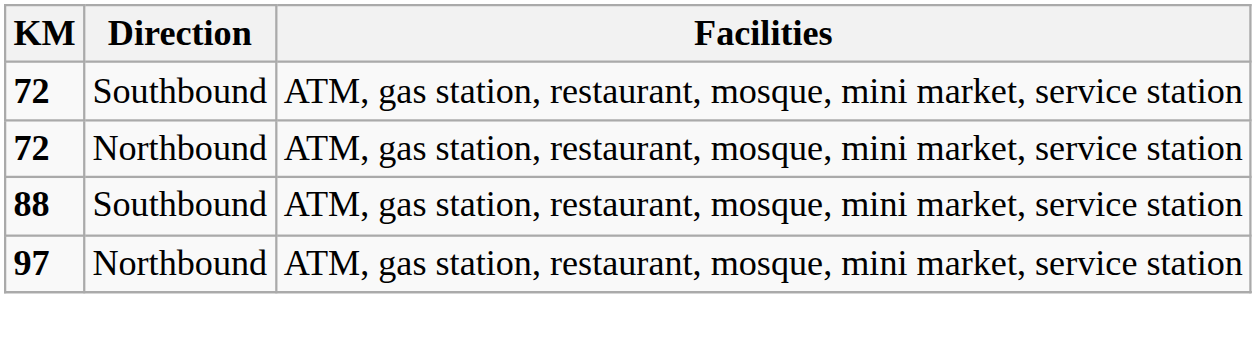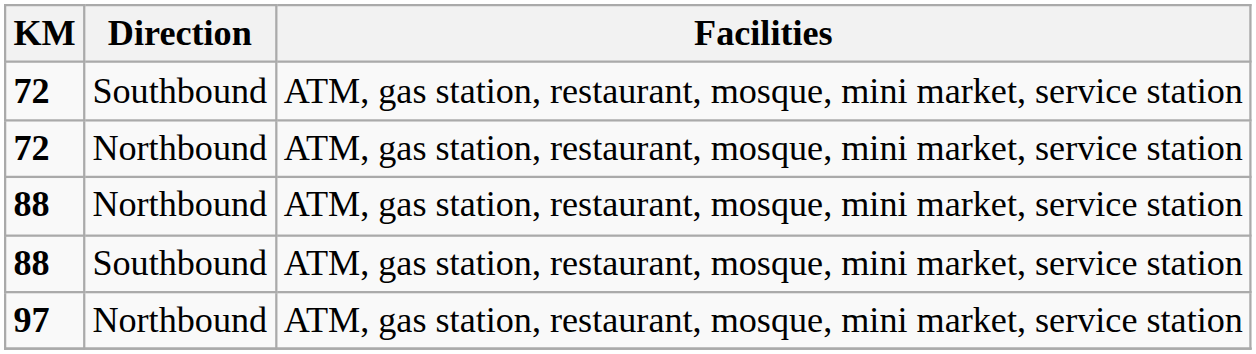 <table class="wikitable">
 <tr>
 <th>KM</th>
 <th>Direction</th>
 <th>Facilities</th>
 </tr>
 <tr>
 <td><strong>72</strong></td>
 <td>Southbound</td>
 <td>ATM, gas station, restaurant, mosque, mini market, service station</td>
 </tr>
 <tr>
 <td><strong>72</strong></td>
 <td>Northbound</td>
 <td>ATM, gas station, restaurant, mosque, mini market, service station</td>
 </tr>
 <tr>
 <td><strong>88</strong></td>
+<td>Northbound</td>
+<td>ATM, gas station, restaurant, mosque, mini market, service station</td>
+</tr>
+<tr>
+<td><strong>88</strong></td>
 <td>Southbound</td>
 <td>ATM, gas station, restaurant, mosque, mini market, service station</td>
 </tr>
 <tr>
 <td><strong>97</strong></td>
 <td>Northbound</td>
 <td>ATM, gas station, restaurant, mosque, mini market, service station</td>
 </tr>
 <tr>
 </tr>
 </table>
